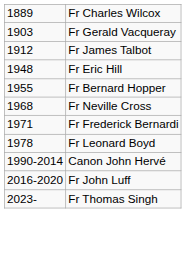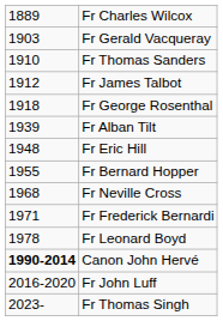 <table class="wikitable">
 <tr>
 <td>1889</td>
 <td>Fr Charles Wilcox</td>
 </tr>
 <tr>
 <td>1903</td>
 <td>Fr Gerald Vacqueray</td>
 </tr>
 <tr>
+<td>1910</td>
+<td>Fr Thomas Sanders</td>
+</tr>
+<tr>
 <td>1912</td>
 <td>Fr James Talbot</td>
+</tr>
+<tr>
+<td>1918</td>
+<td>Fr George Rosenthal</td>
+</tr>
+<tr>
+<td>1939</td>
+<td>Fr Alban Tilt</td>
 </tr>
 <tr>
 <td>1948</td>
 <td>Fr Eric Hill</td>
 </tr>
 <tr>
 <td>1955</td>
 <td>Fr Bernard Hopper</td>
 </tr>
 <tr>
 <td>1968</td>
 <td>Fr Neville Cross</td>
 </tr>
 <tr>
 <td>1971</td>
 <td>Fr Frederick Bernardi</td>
 </tr>
 <tr>
 <td>1978</td>
 <td>Fr Leonard Boyd</td>
 </tr>
 <tr>
-<td>1990-2014</td>
+<td><strong>1990-2014</strong></td>
 <td>Canon John Hervé</td>
 </tr>
 <tr>
 <td>2016-2020</td>
 <td>Fr John Luff</td>
 </tr>
 <tr>
 <td>2023-</td>
 <td>Fr Thomas Singh</td>
 </tr>
 </table>
